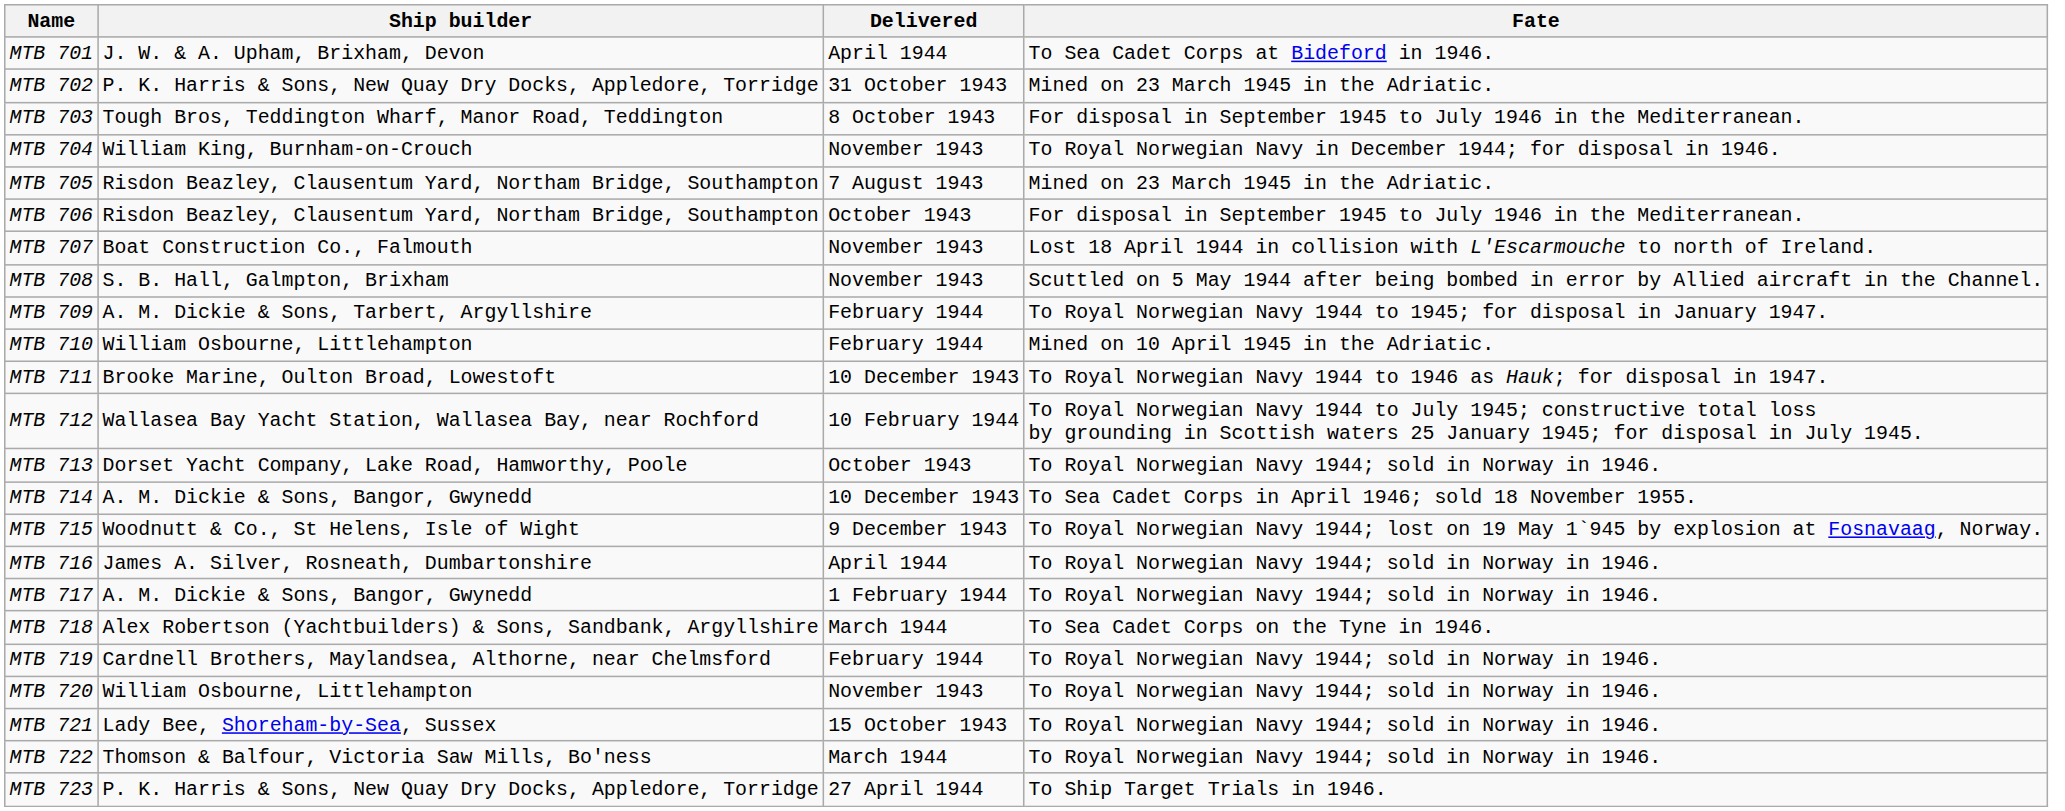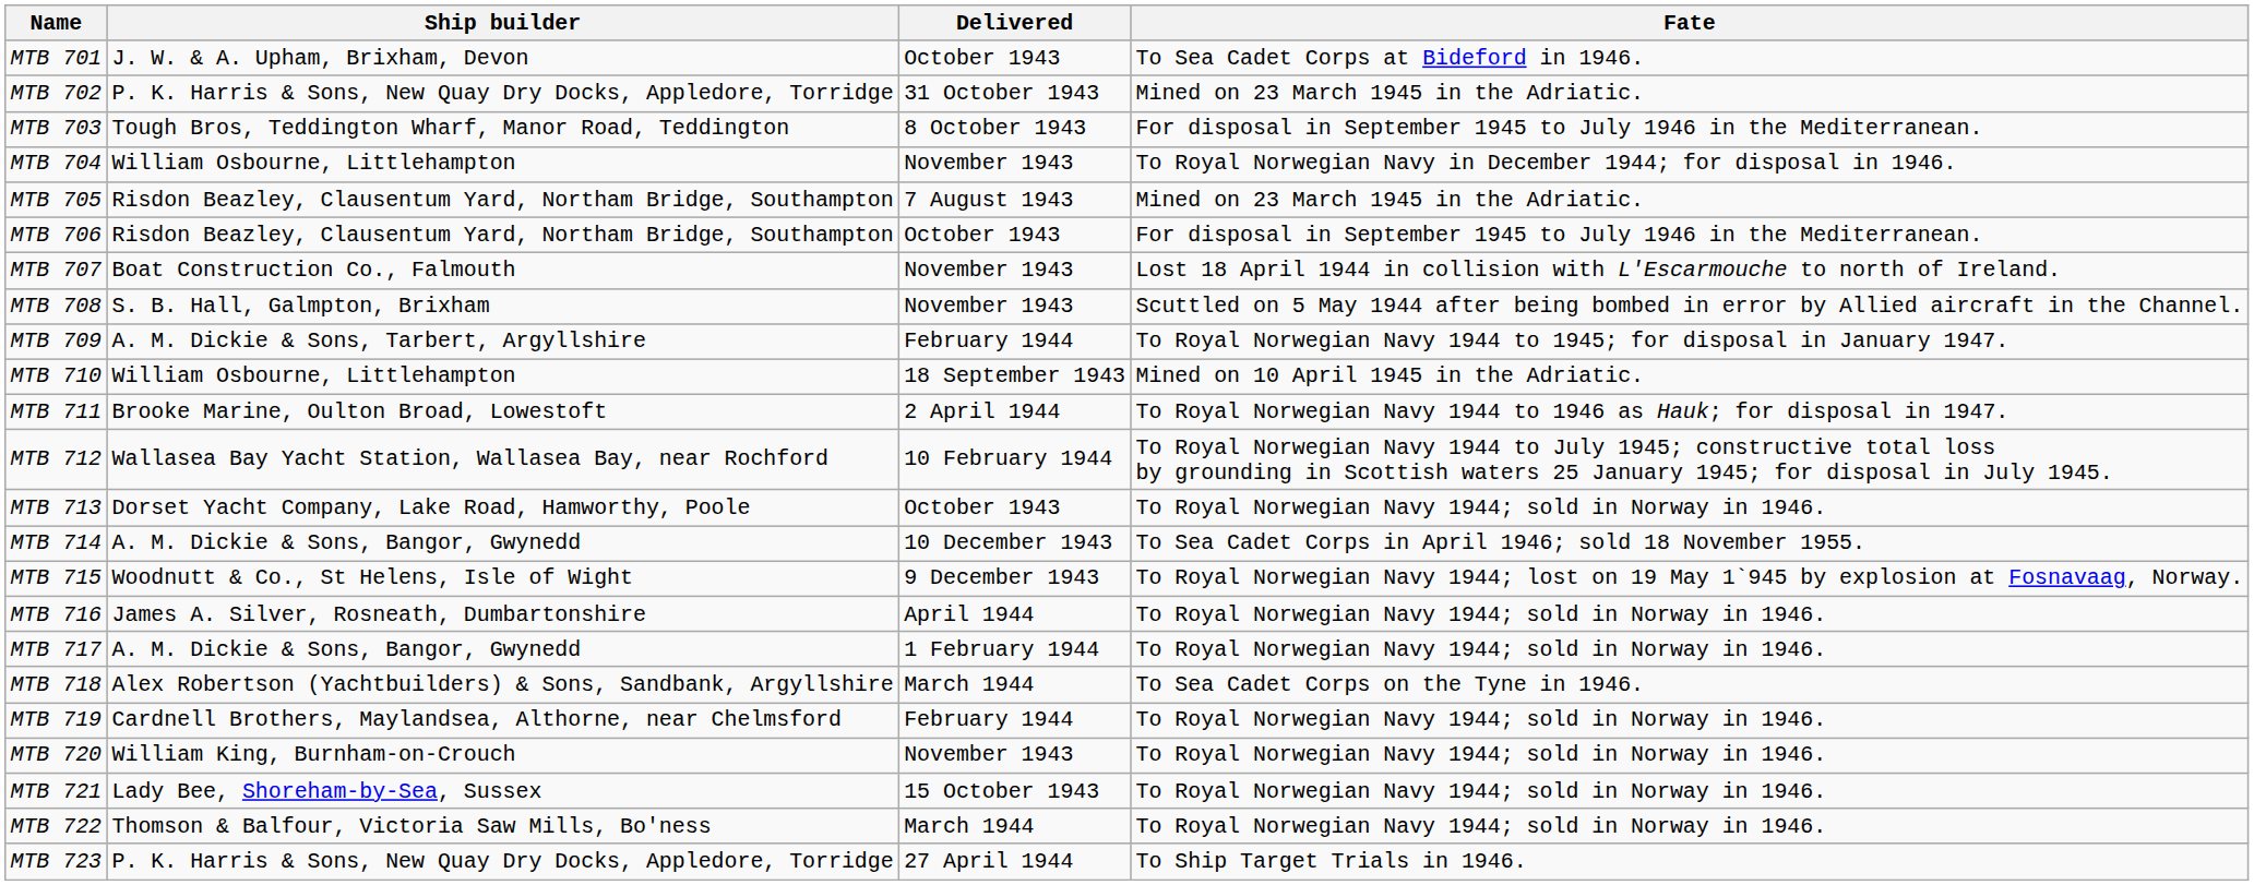 <table class="wikitable" style="text-align:left">
 <tr>
 <th>Name</th>
 <th>Ship builder</th>
 <th>Delivered</th>
 <th>Fate</th>
 </tr>
 <tr>
 <td><em>MTB 701</em></td>
 <td>J. W. & A. Upham, Brixham, Devon</td>
-<td>April 1944</td>
+<td>October 1943</td>
 <td>To Sea Cadet Corps at <a href='#'>Bideford</a> in 1946.</td>
 </tr>
 <tr>
 <td><em>MTB 702</em></td>
 <td>P. K. Harris & Sons, New Quay Dry Docks, Appledore, Torridge</td>
 <td>31 October 1943</td>
 <td>Mined on 23 March 1945 in the Adriatic.</td>
 </tr>
 <tr>
 <td><em>MTB 703</em></td>
 <td>Tough Bros, Teddington Wharf, Manor Road, Teddington</td>
 <td>8 October 1943</td>
 <td>For disposal in September 1945 to July 1946 in the Mediterranean.</td>
 </tr>
 <tr>
 <td><em>MTB 704</em></td>
-<td>William King, Burnham-on-Crouch</td>
+<td>William Osbourne, Littlehampton</td>
 <td>November 1943</td>
 <td>To Royal Norwegian Navy in December 1944; for disposal in 1946.</td>
 </tr>
 <tr>
 <td><em>MTB 705</em></td>
 <td>Risdon Beazley, Clausentum Yard, Northam Bridge, Southampton</td>
 <td>7 August 1943</td>
 <td>Mined on 23 March 1945 in the Adriatic.</td>
 </tr>
 <tr>
 <td><em>MTB 706</em></td>
 <td>Risdon Beazley, Clausentum Yard, Northam Bridge, Southampton</td>
 <td>October 1943</td>
 <td>For disposal in September 1945 to July 1946 in the Mediterranean.</td>
 </tr>
 <tr>
 <td><em>MTB 707</em></td>
 <td>Boat Construction Co., Falmouth</td>
 <td>November 1943</td>
 <td>Lost 18 April 1944 in collision with <em>L'Escarmouche</em> to north of Ireland.</td>
 </tr>
 <tr>
 <td><em>MTB 708</em></td>
 <td>S. B. Hall, Galmpton, Brixham</td>
 <td>November 1943</td>
 <td>Scuttled on 5 May 1944 after being bombed in error by Allied aircraft in the Channel.</td>
 </tr>
 <tr>
 <td><em>MTB 709</em></td>
 <td>A. M. Dickie & Sons, Tarbert, Argyllshire</td>
 <td>February 1944</td>
 <td>To Royal Norwegian Navy 1944 to 1945; for disposal in January 1947.</td>
 </tr>
 <tr>
 <td><em>MTB 710</em></td>
 <td>William Osbourne, Littlehampton</td>
-<td>February 1944</td>
+<td>18 September 1943</td>
 <td>Mined on 10 April 1945 in the Adriatic.</td>
 </tr>
 <tr>
 <td><em>MTB 711</em></td>
 <td>Brooke Marine, Oulton Broad, Lowestoft</td>
-<td>10 December 1943</td>
+<td>2 April 1944</td>
 <td>To Royal Norwegian Navy 1944 to 1946 as <em>Hauk</em>; for disposal in 1947.</td>
 </tr>
 <tr>
 <td><em>MTB 712</em></td>
 <td>Wallasea Bay Yacht Station, Wallasea Bay, near Rochford</td>
 <td>10 February 1944</td>
 <td>To Royal Norwegian Navy 1944 to July 1945; constructive total loss <br>by grounding in Scottish waters 25 January 1945; for disposal in July 1945.</td>
 </tr>
 <tr>
 <td><em>MTB 713</em></td>
 <td>Dorset Yacht Company, Lake Road, Hamworthy, Poole</td>
 <td>October 1943</td>
 <td>To Royal Norwegian Navy 1944; sold in Norway in 1946.</td>
 </tr>
 <tr>
 <td><em>MTB 714</em></td>
 <td>A. M. Dickie & Sons, Bangor, Gwynedd</td>
 <td>10 December 1943</td>
 <td>To Sea Cadet Corps in April 1946; sold 18 November 1955.</td>
 </tr>
 <tr>
 <td><em>MTB 715</em></td>
 <td>Woodnutt & Co., St Helens, Isle of Wight</td>
 <td>9 December 1943</td>
 <td>To Royal Norwegian Navy 1944; lost on 19 May 1`945 by explosion at <a href='#'>Fosnavaag</a>, Norway.</td>
 </tr>
 <tr>
 <td><em>MTB 716</em></td>
 <td>James A. Silver, Rosneath, Dumbartonshire</td>
 <td>April 1944</td>
 <td>To Royal Norwegian Navy 1944; sold in Norway in 1946.</td>
 </tr>
 <tr>
 <td><em>MTB 717</em></td>
 <td>A. M. Dickie & Sons, Bangor, Gwynedd</td>
 <td>1 February 1944</td>
 <td>To Royal Norwegian Navy 1944; sold in Norway in 1946.</td>
 </tr>
 <tr>
 <td><em>MTB 718</em></td>
 <td>Alex Robertson (Yachtbuilders) & Sons, Sandbank, Argyllshire</td>
 <td>March 1944</td>
 <td>To Sea Cadet Corps on the Tyne in 1946.</td>
 </tr>
 <tr>
 <td><em>MTB 719</em></td>
 <td>Cardnell Brothers, Maylandsea, Althorne, near Chelmsford</td>
 <td>February 1944</td>
 <td>To Royal Norwegian Navy 1944; sold in Norway in 1946.</td>
 </tr>
 <tr>
 <td><em>MTB 720</em></td>
-<td>William Osbourne, Littlehampton</td>
+<td>William King, Burnham-on-Crouch</td>
 <td>November 1943</td>
 <td>To Royal Norwegian Navy 1944; sold in Norway in 1946.</td>
 </tr>
 <tr>
 <td><em>MTB 721</em></td>
 <td>Lady Bee, <a href='#'>Shoreham-by-Sea</a>, Sussex</td>
 <td>15 October 1943</td>
 <td>To Royal Norwegian Navy 1944; sold in Norway in 1946.</td>
 </tr>
 <tr>
 <td><em>MTB 722</em></td>
 <td>Thomson & Balfour, Victoria Saw Mills, Bo'ness</td>
 <td>March 1944</td>
 <td>To Royal Norwegian Navy 1944; sold in Norway in 1946.</td>
 </tr>
 <tr>
 <td><em>MTB 723</em></td>
 <td>P. K. Harris & Sons, New Quay Dry Docks, Appledore, Torridge</td>
 <td>27 April 1944</td>
 <td>To Ship Target Trials in 1946.</td>
 </tr>
 </table>
